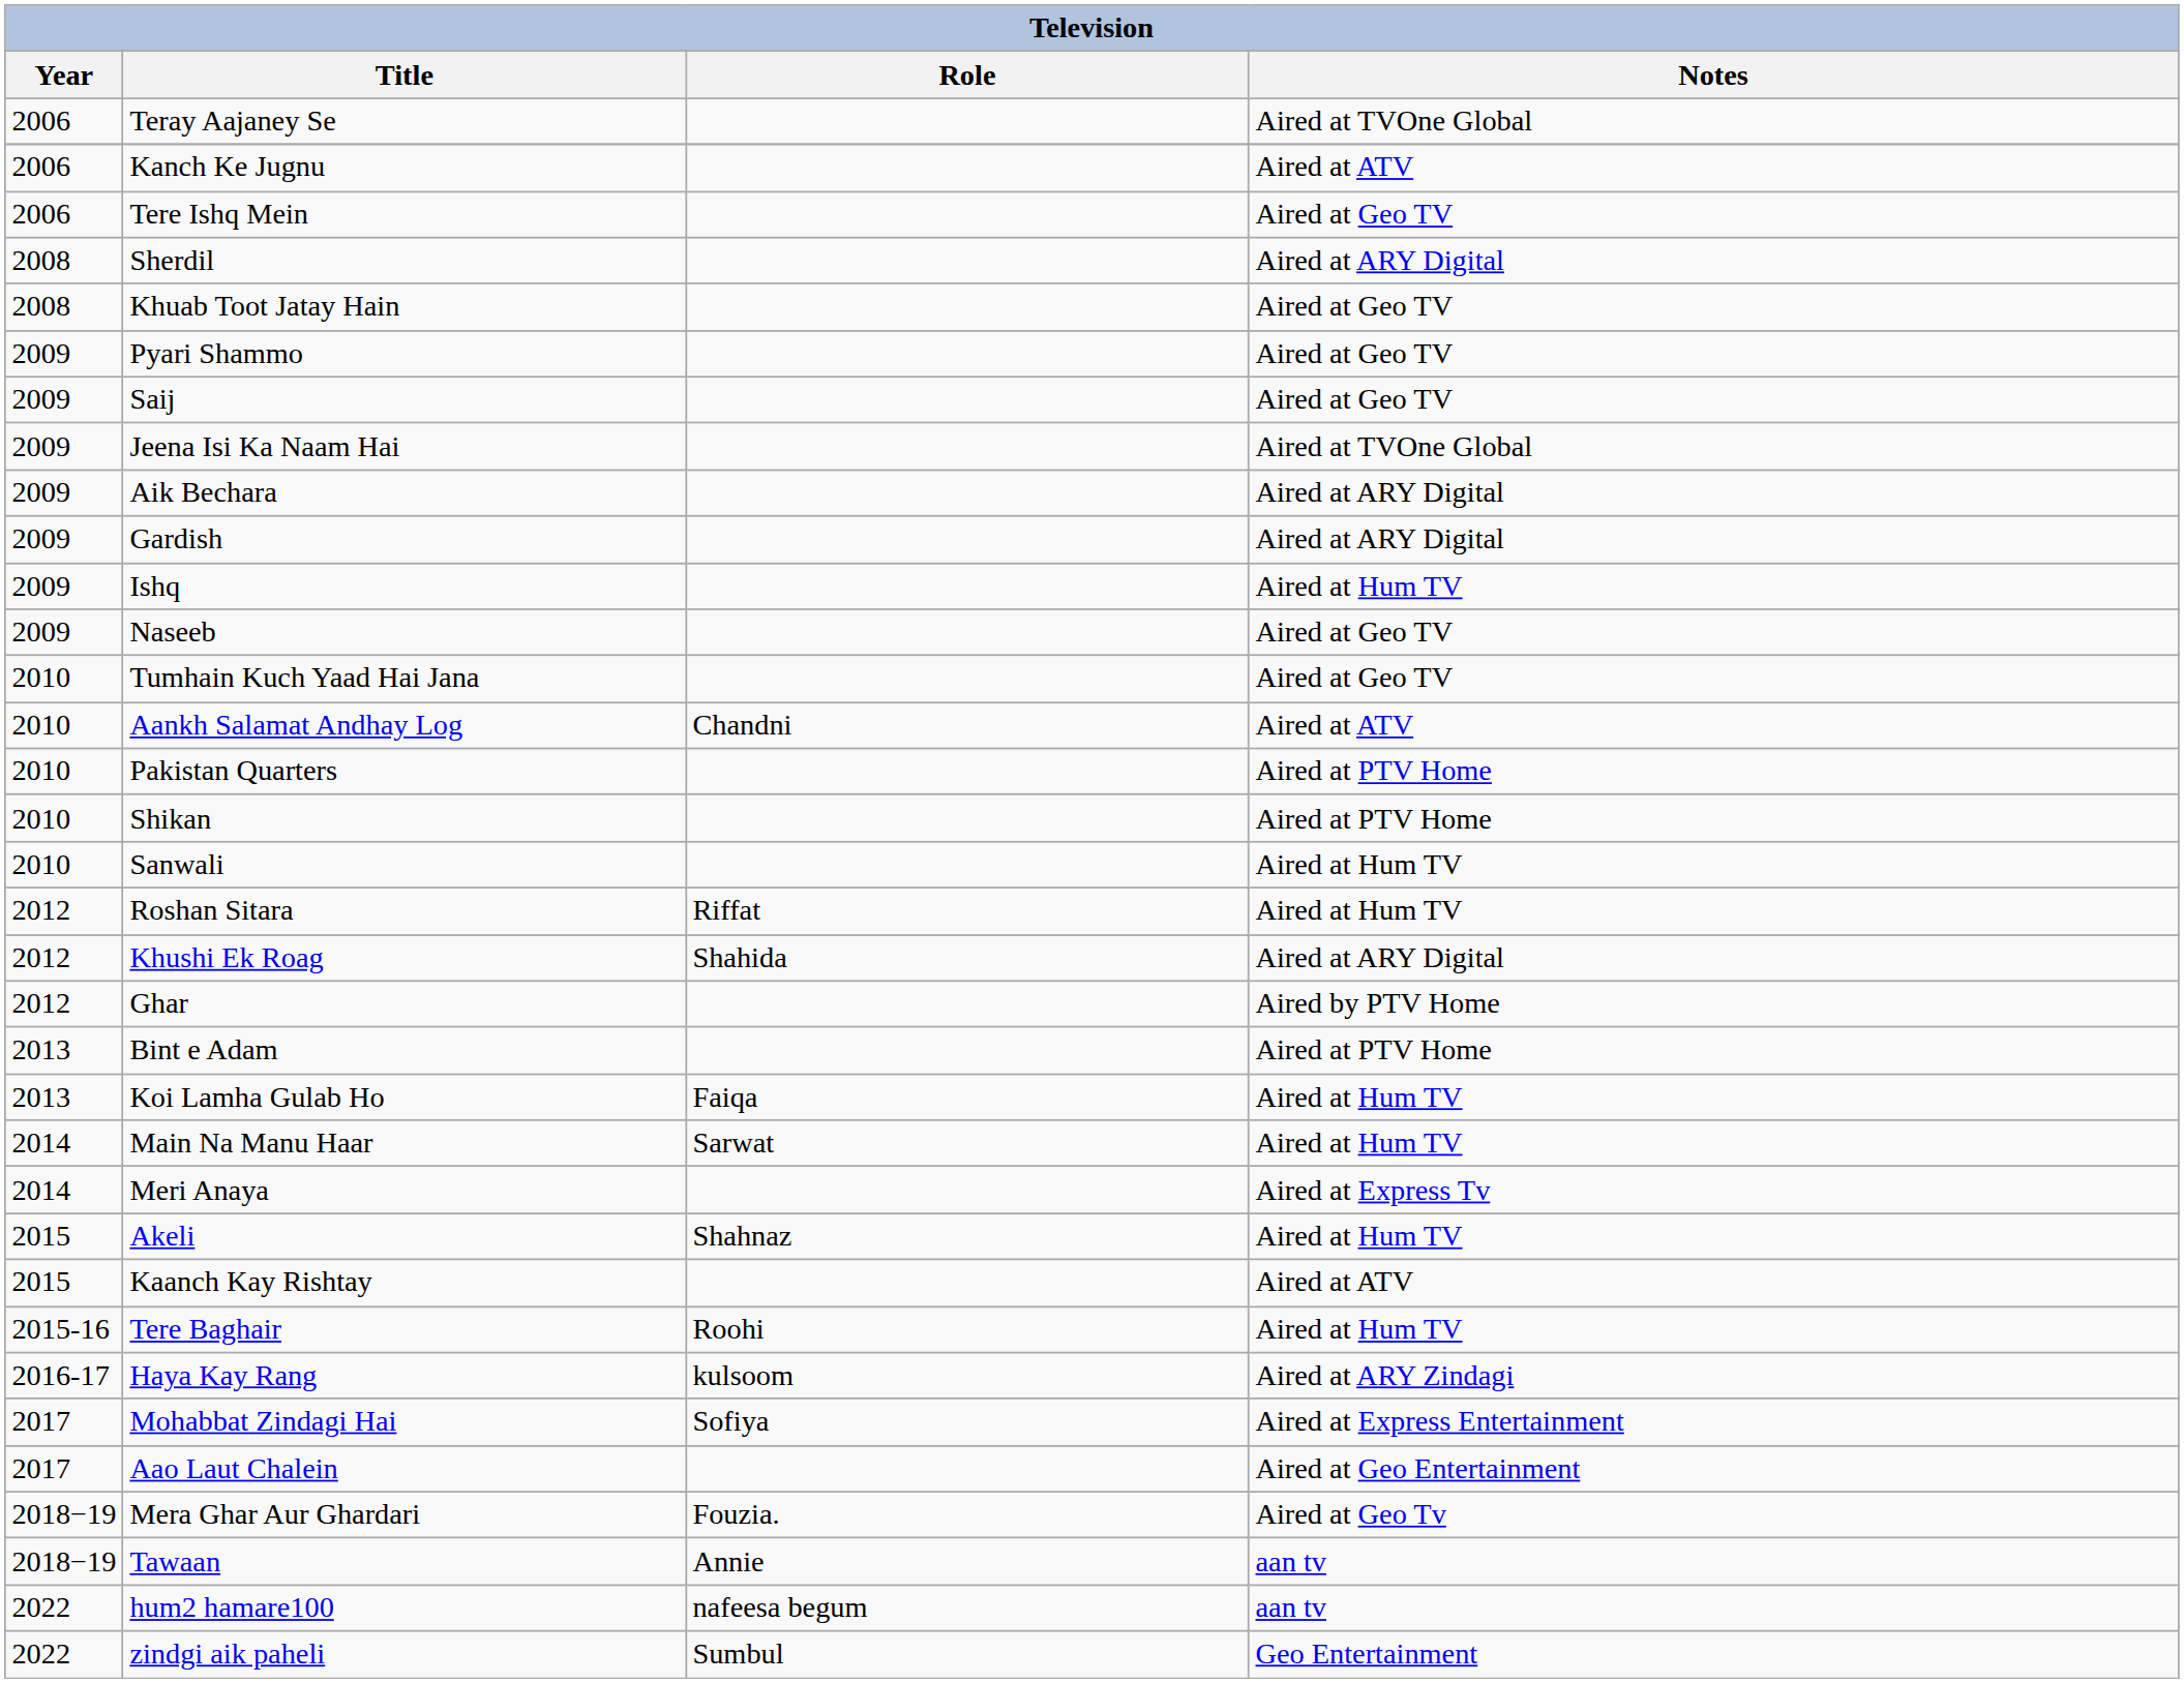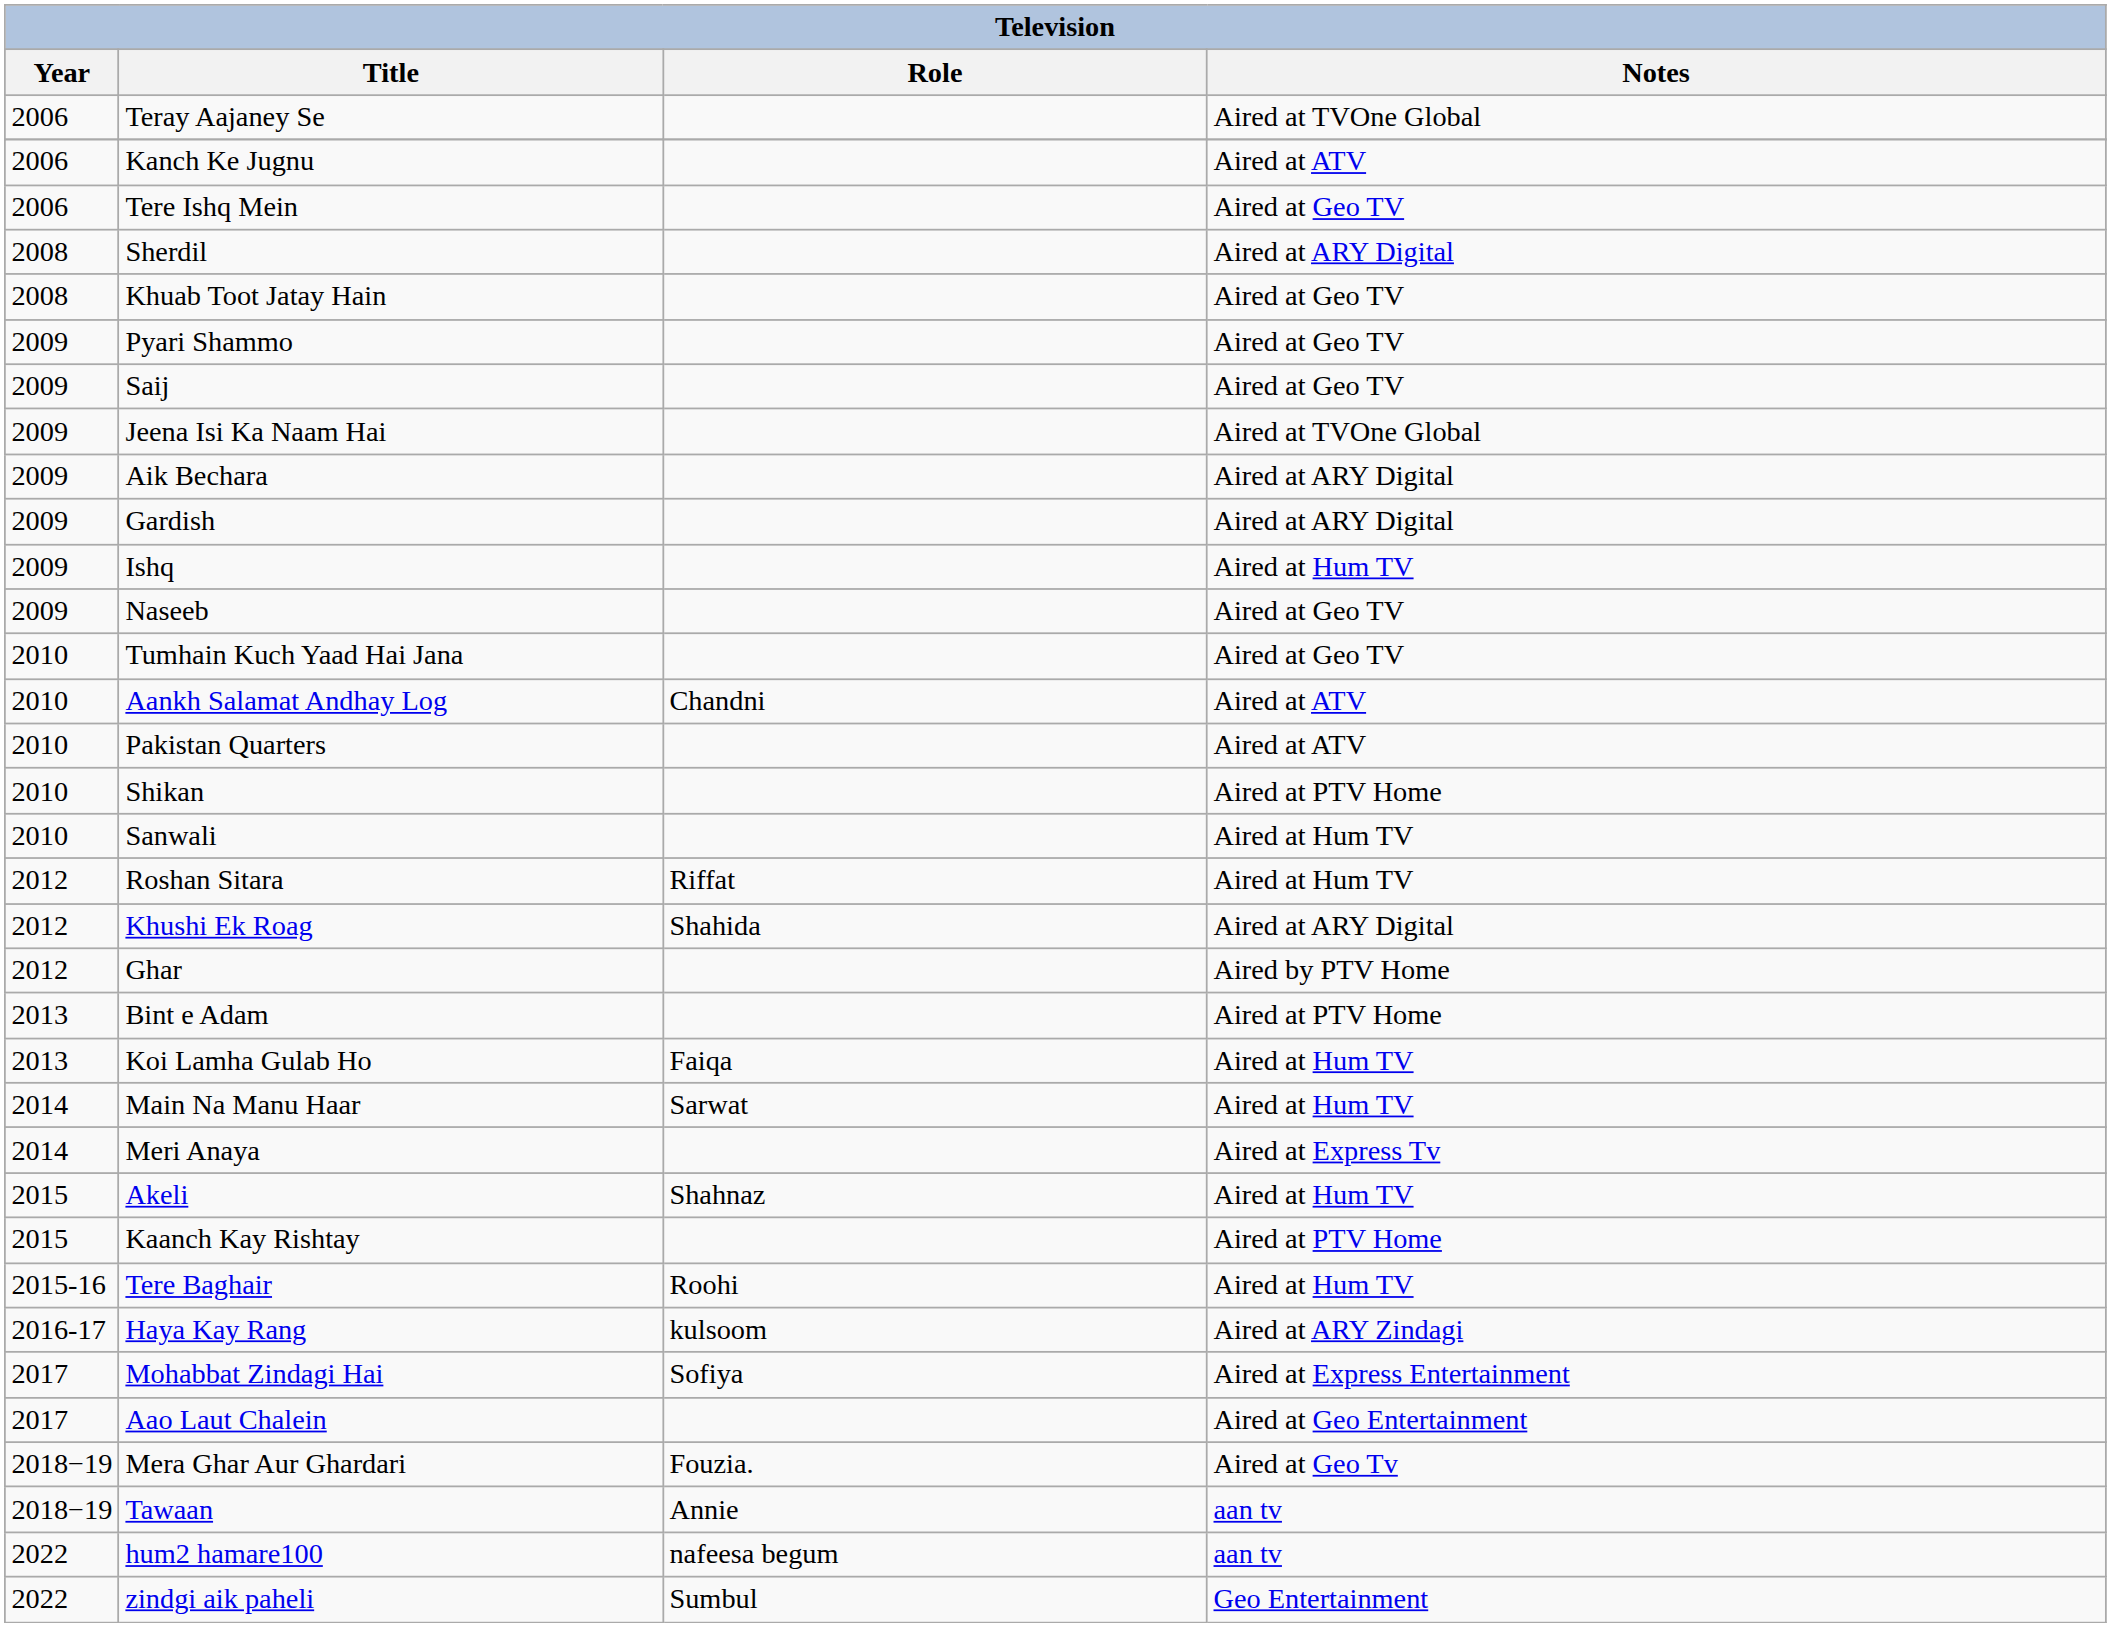 <table class="wikitable sortable">
 <tr>
 <th colspan="4" style="background: LightSteelBlue;">Television</th>
 </tr>
 <tr>
 <th style="width:50px;">Year</th>
 <th style="width:300px;">Title</th>
 <th style="width:300px;">Role</th>
 <th class="unsortable" style="width:500px;">Notes</th>
 </tr>
 <tr>
 <td>2006</td>
 <td>Teray Aajaney Se</td>
 <td></td>
 <td>Aired at TVOne Global</td>
 </tr>
 <tr>
 </tr>
 <tr>
 <td>2006</td>
 <td>Kanch Ke Jugnu</td>
 <td></td>
 <td>Aired at <a href='#'>ATV</a></td>
 </tr>
 <tr>
 <td>2006</td>
 <td>Tere Ishq Mein</td>
 <td></td>
 <td>Aired at <a href='#'>Geo TV</a></td>
 </tr>
 <tr>
 <td>2008</td>
 <td>Sherdil</td>
 <td></td>
 <td>Aired at <a href='#'>ARY Digital</a></td>
 </tr>
 <tr>
 <td>2008</td>
 <td>Khuab Toot Jatay Hain</td>
 <td></td>
 <td>Aired at Geo TV</td>
 </tr>
 <tr>
 <td>2009</td>
 <td>Pyari Shammo</td>
 <td></td>
 <td>Aired at Geo TV</td>
 </tr>
 <tr>
 <td>2009</td>
 <td>Saij</td>
 <td></td>
 <td>Aired at Geo TV</td>
 </tr>
 <tr>
 <td>2009</td>
 <td>Jeena Isi Ka Naam Hai</td>
 <td></td>
 <td>Aired at TVOne Global</td>
 </tr>
 <tr>
 <td>2009</td>
 <td>Aik Bechara</td>
 <td></td>
 <td>Aired at ARY Digital</td>
 </tr>
 <tr>
 <td>2009</td>
 <td>Gardish</td>
 <td></td>
 <td>Aired at ARY Digital</td>
 </tr>
 <tr>
 <td>2009</td>
 <td>Ishq</td>
 <td></td>
 <td>Aired at <a href='#'>Hum TV</a></td>
 </tr>
 <tr>
 <td>2009</td>
 <td>Naseeb</td>
 <td></td>
 <td>Aired at Geo TV</td>
 </tr>
 <tr>
 <td>2010</td>
 <td>Tumhain Kuch Yaad Hai Jana</td>
 <td></td>
 <td>Aired at Geo TV</td>
 </tr>
 <tr>
 <td>2010</td>
 <td><a href='#'>Aankh Salamat Andhay Log</a></td>
 <td>Chandni</td>
 <td>Aired at <a href='#'>ATV</a></td>
 </tr>
 <tr>
 <td>2010</td>
 <td>Pakistan Quarters</td>
 <td></td>
-<td>Aired at <a href='#'>PTV Home</a></td>
+<td>Aired at ATV</td>
 </tr>
 <tr>
 <td>2010</td>
 <td>Shikan</td>
 <td></td>
 <td>Aired at PTV Home</td>
 </tr>
 <tr>
 <td>2010</td>
 <td>Sanwali</td>
 <td></td>
 <td>Aired at Hum TV</td>
 </tr>
 <tr>
 <td>2012</td>
 <td>Roshan Sitara</td>
 <td>Riffat</td>
 <td>Aired at Hum TV</td>
 </tr>
 <tr>
 <td>2012</td>
 <td><a href='#'>Khushi Ek Roag</a></td>
 <td>Shahida</td>
 <td>Aired at ARY Digital</td>
 </tr>
 <tr>
 <td>2012</td>
 <td>Ghar</td>
 <td></td>
 <td>Aired by PTV Home</td>
 </tr>
 <tr>
 <td>2013</td>
 <td>Bint e Adam</td>
 <td></td>
 <td>Aired at PTV Home</td>
 </tr>
 <tr>
 <td>2013</td>
 <td>Koi Lamha Gulab Ho</td>
 <td>Faiqa</td>
 <td>Aired at <a href='#'>Hum TV</a></td>
 </tr>
 <tr>
 <td>2014</td>
 <td>Main Na Manu Haar</td>
 <td>Sarwat</td>
 <td>Aired at <a href='#'>Hum TV</a></td>
 </tr>
 <tr>
 <td>2014</td>
 <td>Meri Anaya</td>
 <td></td>
 <td>Aired at <a href='#'>Express Tv</a></td>
 </tr>
 <tr>
 <td>2015</td>
 <td><a href='#'>Akeli</a></td>
 <td>Shahnaz</td>
 <td>Aired at <a href='#'>Hum TV</a></td>
 </tr>
 <tr>
 <td>2015</td>
 <td>Kaanch Kay Rishtay</td>
 <td></td>
-<td>Aired at ATV</td>
+<td>Aired at <a href='#'>PTV Home</a></td>
 </tr>
 <tr>
 <td>2015-16</td>
 <td><a href='#'>Tere Baghair</a></td>
 <td>Roohi</td>
 <td>Aired at <a href='#'>Hum TV</a></td>
 </tr>
 <tr>
 <td>2016-17</td>
 <td><a href='#'>Haya Kay Rang</a></td>
 <td>kulsoom</td>
 <td>Aired at <a href='#'>ARY Zindagi</a></td>
 </tr>
 <tr>
 <td>2017</td>
 <td><a href='#'>Mohabbat Zindagi Hai</a></td>
 <td>Sofiya</td>
 <td>Aired at <a href='#'>Express Entertainment</a></td>
 </tr>
 <tr>
 <td>2017</td>
 <td><a href='#'>Aao Laut Chalein</a></td>
 <td></td>
 <td>Aired at <a href='#'>Geo Entertainment</a></td>
 </tr>
 <tr>
 <td>2018−19</td>
 <td>Mera Ghar Aur Ghardari</td>
 <td>Fouzia.</td>
 <td>Aired at <a href='#'>Geo Tv</a></td>
 </tr>
 <tr>
 <td>2018−19</td>
 <td><a href='#'>Tawaan</a></td>
 <td>Annie</td>
 <td><a href='#'>aan tv</a></td>
 </tr>
 <tr>
 <td>2022</td>
 <td><a href='#'>hum2 hamare100</a></td>
 <td>nafeesa begum</td>
 <td><a href='#'>aan tv</a></td>
 </tr>
 <tr>
 <td>2022</td>
 <td><a href='#'>zindgi aik paheli</a></td>
 <td>Sumbul</td>
 <td><a href='#'>Geo Entertainment</a></td>
 </tr>
 </table>
